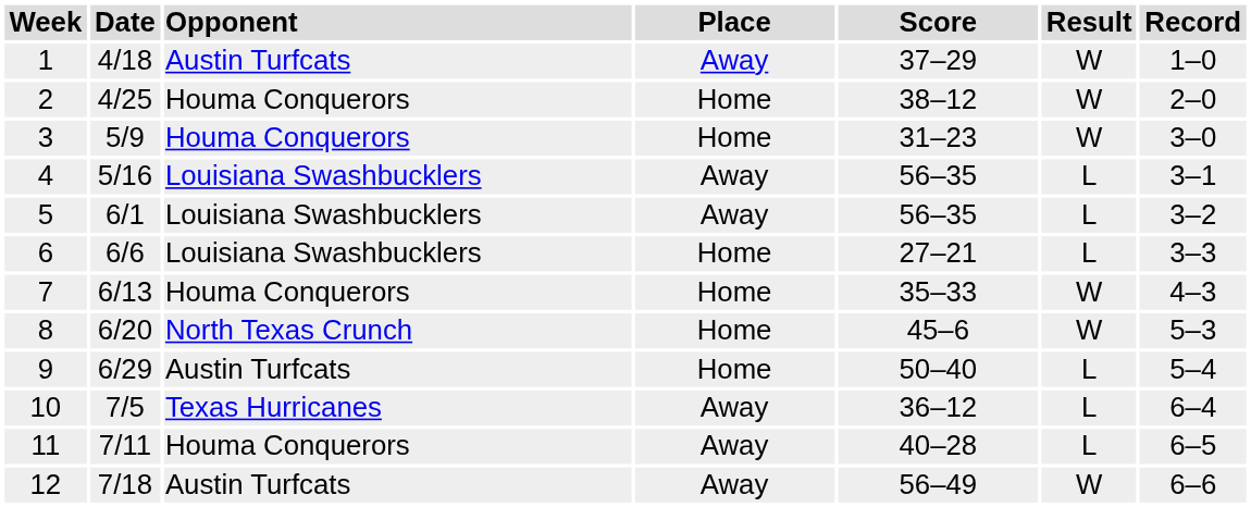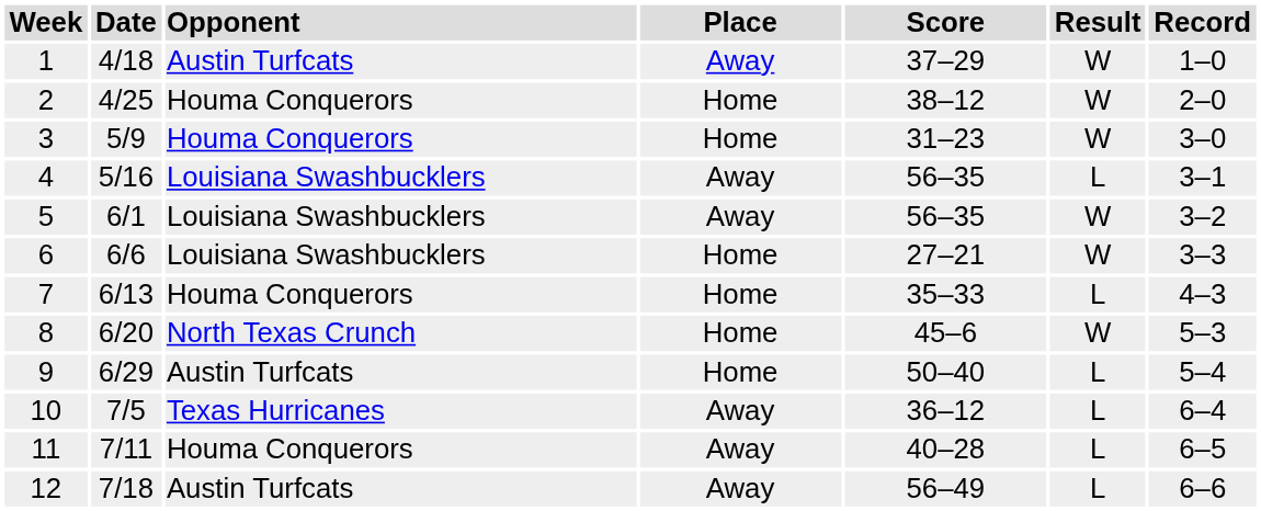 <table width=45%>
 <tr>
 <th colspan=8></th>
 </tr>
 <tr bgcolor="#dddddd">
 <th width=5%>Week</th>
 <th width=5%><strong>Date</strong></th>
 <td width=35%><strong>Opponent</strong></td>
 <th width=15%><strong>Place</strong></th>
 <th width=15%><strong>Score</strong></th>
 <th width=5%><strong>Result</strong></th>
 <th width=5%><strong>Record</strong></th>
 </tr>
 <tr bgcolor="#eeeeee">
 <td align=center>1</td>
 <td align=center>4/18</td>
 <td><a href='#'>Austin Turfcats</a></td>
 <td align=center><a href='#'>Away</a></td>
 <td align=center>37–29</td>
 <td align=center>W</td>
 <td align=center>1–0</td>
 </tr>
 <tr bgcolor="#eeeeee">
 <td align=center>2</td>
 <td align=center>4/25</td>
 <td>Houma Conquerors</td>
 <td align=center>Home</td>
 <td align=center>38–12</td>
 <td align=center>W</td>
 <td align=center>2–0</td>
 </tr>
 <tr bgcolor="#eeeeee">
 <td align=center>3</td>
 <td align=center>5/9</td>
 <td><a href='#'>Houma Conquerors</a></td>
 <td align=center>Home</td>
 <td align=center>31–23</td>
 <td align=center>W</td>
 <td align=center>3–0</td>
 </tr>
 <tr bgcolor="#eeeeee">
 <td align=center>4</td>
 <td align=center>5/16</td>
 <td><a href='#'>Louisiana Swashbucklers</a></td>
 <td align=center>Away</td>
 <td align=center>56–35</td>
 <td align=center>L</td>
 <td align=center>3–1</td>
 </tr>
 <tr bgcolor="#eeeeee">
 <td align=center>5</td>
 <td align=center>6/1</td>
 <td>Louisiana Swashbucklers</td>
 <td align=center>Away</td>
 <td align=center>56–35</td>
-<td align=center>L</td>
+<td align=center>W</td>
 <td align=center>3–2</td>
 </tr>
 <tr bgcolor="#eeeeee">
 <td align=center>6</td>
 <td align=center>6/6</td>
 <td>Louisiana Swashbucklers</td>
 <td align=center>Home</td>
 <td align=center>27–21</td>
-<td align=center>L</td>
+<td align=center>W</td>
 <td align=center>3–3</td>
 </tr>
 <tr bgcolor="#eeeeee">
 <td align=center>7</td>
 <td align=center>6/13</td>
 <td>Houma Conquerors</td>
 <td align=center>Home</td>
 <td align=center>35–33</td>
-<td align=center>W</td>
+<td align=center>L</td>
 <td align=center>4–3</td>
 </tr>
 <tr bgcolor="#eeeeee">
 <td align=center>8</td>
 <td align=center>6/20</td>
 <td><a href='#'>North Texas Crunch</a></td>
 <td align=center>Home</td>
 <td align=center>45–6</td>
 <td align=center>W</td>
 <td align=center>5–3</td>
 </tr>
 <tr bgcolor="#eeeeee">
 <td align=center>9</td>
 <td align=center>6/29</td>
 <td>Austin Turfcats</td>
 <td align=center>Home</td>
 <td align=center>50–40</td>
 <td align=center>L</td>
 <td align=center>5–4</td>
 </tr>
 <tr bgcolor="#eeeeee">
 <td align=center>10</td>
 <td align=center>7/5</td>
 <td><a href='#'>Texas Hurricanes</a></td>
 <td align=center>Away</td>
 <td align=center>36–12</td>
 <td align=center>L</td>
 <td align=center>6–4</td>
 </tr>
 <tr bgcolor="#eeeeee">
 <td align=center>11</td>
 <td align=center>7/11</td>
 <td>Houma Conquerors</td>
 <td align=center>Away</td>
 <td align=center>40–28</td>
 <td align=center>L</td>
 <td align=center>6–5</td>
 </tr>
 <tr bgcolor="#eeeeee">
 <td align=center>12</td>
 <td align=center>7/18</td>
 <td>Austin Turfcats</td>
 <td align=center>Away</td>
 <td align=center>56–49</td>
-<td align=center>W</td>
+<td align=center>L</td>
 <td align=center>6–6</td>
 </tr>
 </table>
